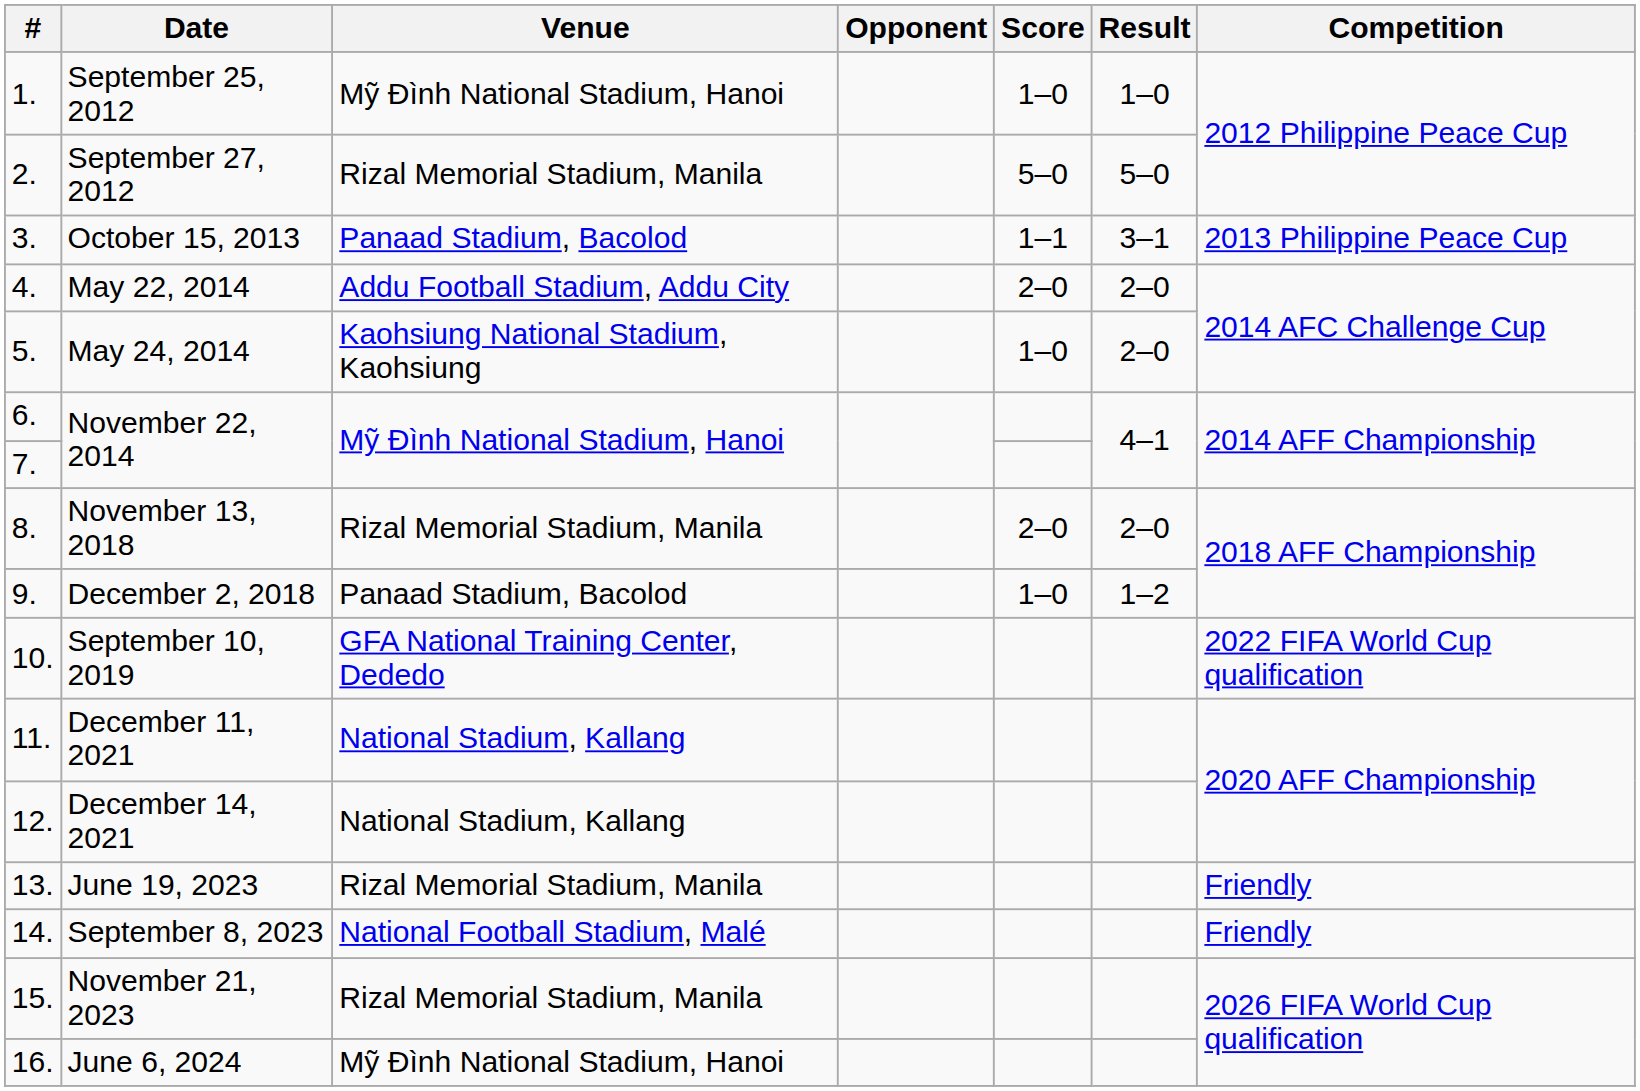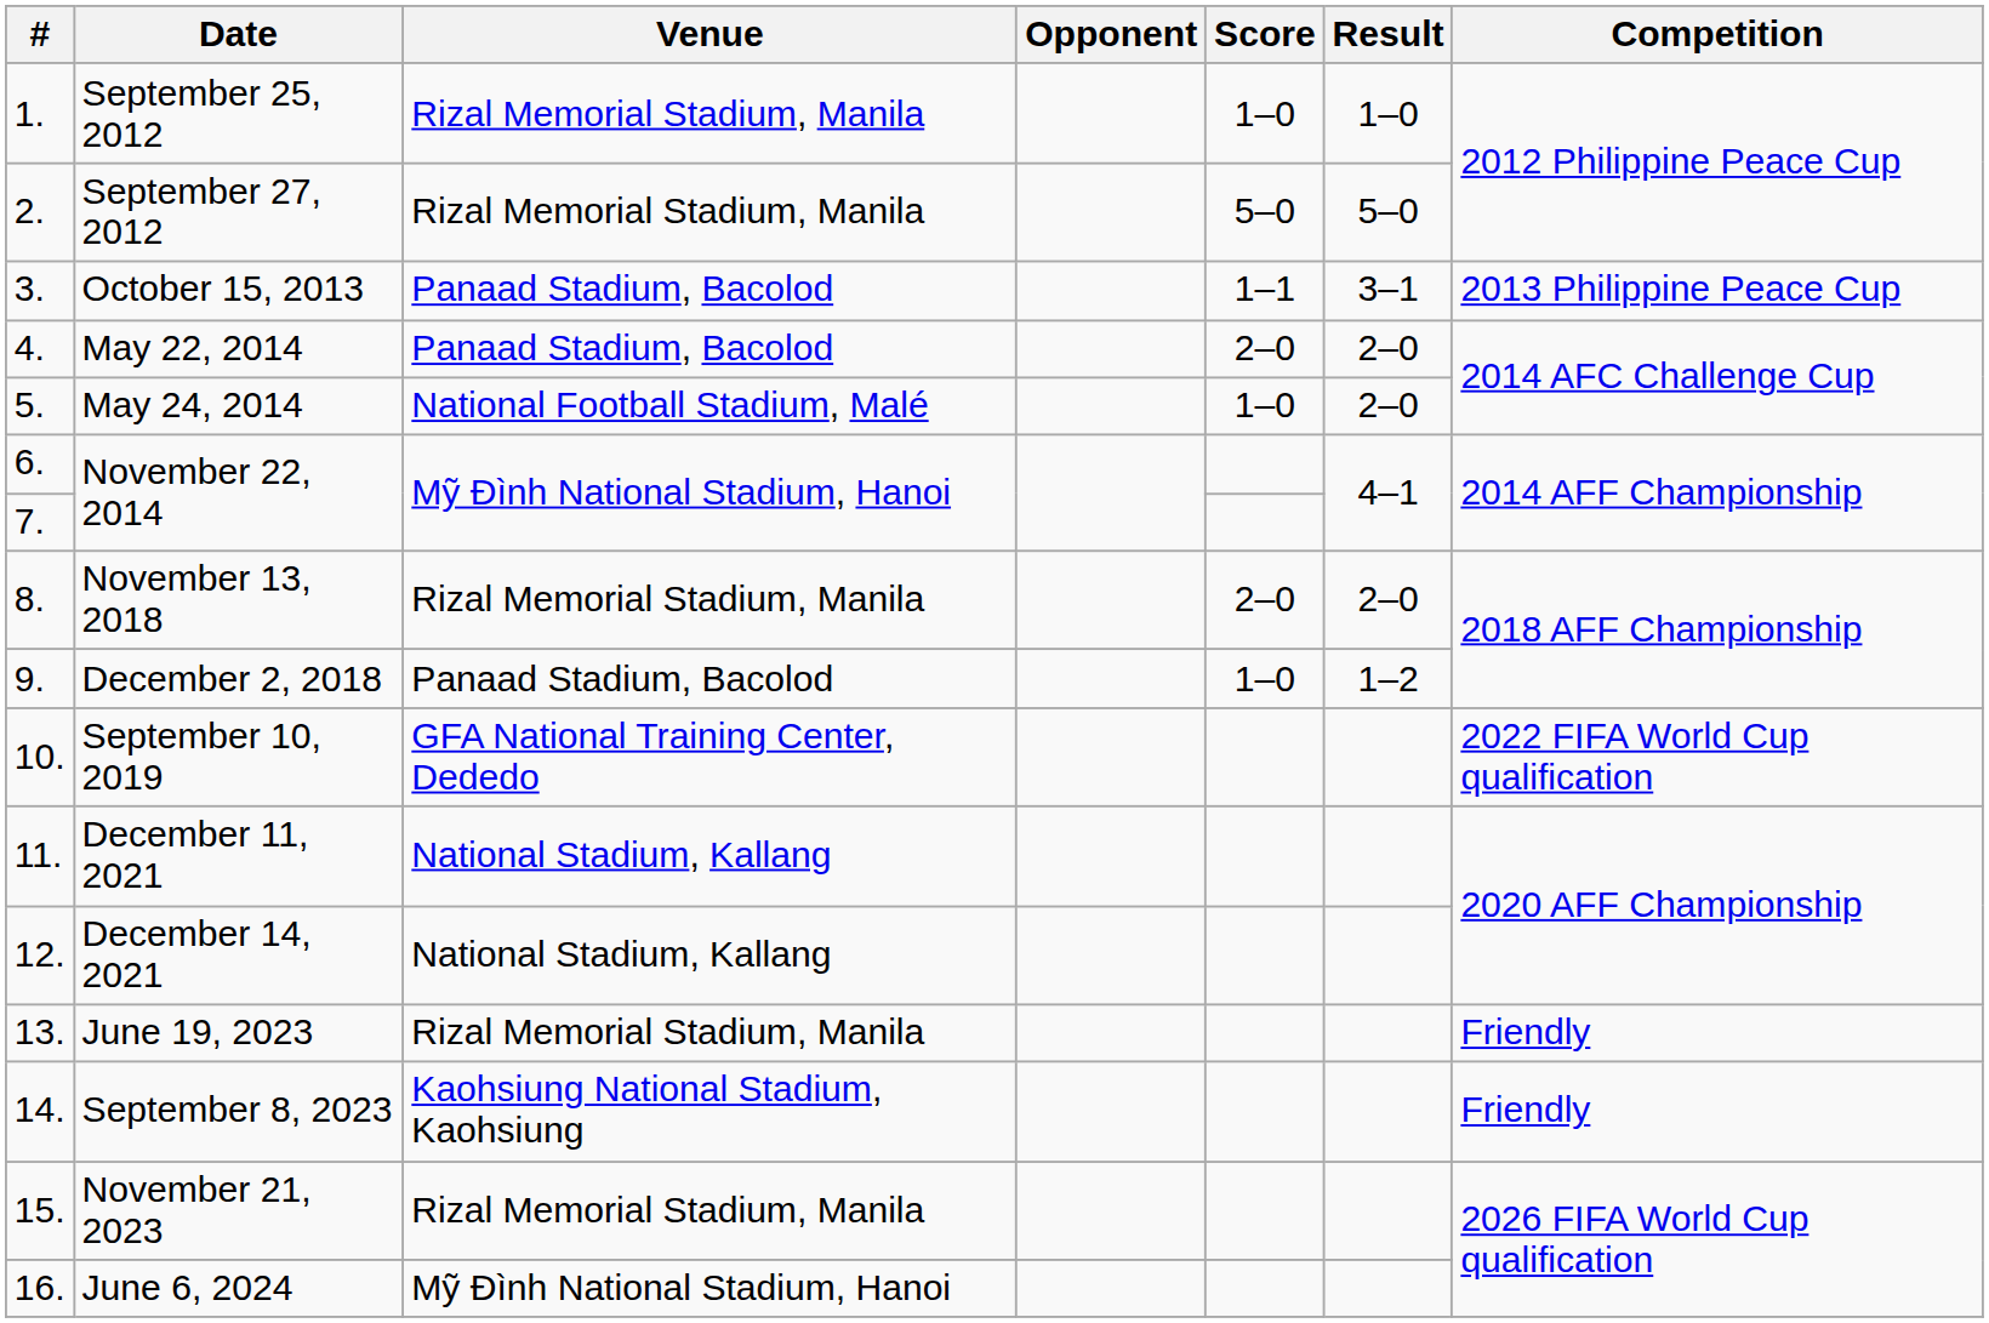 <table class="wikitable">
 <tr>
 <th>#</th>
 <th>Date</th>
 <th>Venue</th>
 <th>Opponent</th>
 <th>Score</th>
 <th>Result</th>
 <th>Competition</th>
 </tr>
 <tr>
 <td>1.</td>
 <td>September 25, 2012</td>
-<td>Mỹ Đình National Stadium, Hanoi</td>
+<td><a href='#'>Rizal Memorial Stadium</a>, <a href='#'>Manila</a></td>
 <td></td>
 <td align="center">1–0</td>
 <td align="center">1–0</td>
 <td rowspan="2"><a href='#'>2012 Philippine Peace Cup</a></td>
 </tr>
 <tr>
 <td>2.</td>
 <td>September 27, 2012</td>
 <td>Rizal Memorial Stadium, Manila</td>
 <td></td>
 <td align="center">5–0</td>
 <td align="center">5–0</td>
 </tr>
 <tr>
 <td>3.</td>
 <td>October 15, 2013</td>
 <td><a href='#'>Panaad Stadium</a>, <a href='#'>Bacolod</a></td>
 <td></td>
 <td align="center">1–1</td>
 <td align="center">3–1</td>
 <td><a href='#'>2013 Philippine Peace Cup</a></td>
 </tr>
 <tr>
 <td>4.</td>
 <td>May 22, 2014</td>
-<td><a href='#'>Addu Football Stadium</a>, <a href='#'>Addu City</a></td>
+<td><a href='#'>Panaad Stadium</a>, <a href='#'>Bacolod</a></td>
 <td></td>
 <td align="center">2–0</td>
 <td align="center">2–0</td>
 <td rowspan="2"><a href='#'>2014 AFC Challenge Cup</a></td>
 </tr>
 <tr>
 <td>5.</td>
 <td>May 24, 2014</td>
-<td><a href='#'>Kaohsiung National Stadium</a>, Kaohsiung</td>
+<td><a href='#'>National Football Stadium</a>, <a href='#'>Malé</a></td>
 <td></td>
 <td align="center">1–0</td>
 <td align="center">2–0</td>
 </tr>
 <tr>
 <td>6.</td>
 <td rowspan=2>November 22, 2014</td>
 <td rowspan="2"><a href='#'>Mỹ Đình National Stadium</a>, <a href='#'>Hanoi</a></td>
 <td rowspan=2></td>
 <td></td>
 <td rowspan=2 style="text-align:center;">4–1</td>
 <td rowspan=2><a href='#'>2014 AFF Championship</a></td>
 </tr>
 <tr>
 <td>7.</td>
 <td></td>
 </tr>
 <tr>
 <td>8.</td>
 <td>November 13, 2018</td>
 <td>Rizal Memorial Stadium, Manila</td>
 <td></td>
 <td align="center">2–0</td>
 <td align="center">2–0</td>
 <td rowspan="2"><a href='#'>2018 AFF Championship</a></td>
 </tr>
 <tr>
 <td>9.</td>
 <td>December 2, 2018</td>
 <td>Panaad Stadium, Bacolod</td>
 <td></td>
 <td align="center">1–0</td>
 <td align="center">1–2</td>
 </tr>
 <tr>
 <td>10.</td>
 <td>September 10, 2019</td>
 <td><a href='#'>GFA National Training Center</a>, <a href='#'>Dededo</a></td>
 <td></td>
 <td></td>
 <td></td>
 <td><a href='#'>2022 FIFA World Cup qualification</a></td>
 </tr>
 <tr>
 <td>11.</td>
 <td>December 11, 2021</td>
 <td><a href='#'>National Stadium</a>, <a href='#'>Kallang</a></td>
 <td></td>
 <td></td>
 <td></td>
 <td rowspan="2"><a href='#'>2020 AFF Championship</a></td>
 </tr>
 <tr>
 <td>12.</td>
 <td>December 14, 2021</td>
 <td>National Stadium, Kallang</td>
 <td></td>
 <td></td>
 <td></td>
 </tr>
 <tr>
 <td>13.</td>
 <td>June 19, 2023</td>
 <td>Rizal Memorial Stadium, Manila</td>
 <td></td>
 <td></td>
 <td></td>
 <td><a href='#'>Friendly</a></td>
 </tr>
 <tr>
 <td>14.</td>
 <td>September 8, 2023</td>
-<td><a href='#'>National Football Stadium</a>, <a href='#'>Malé</a></td>
+<td><a href='#'>Kaohsiung National Stadium</a>, Kaohsiung</td>
 <td></td>
 <td></td>
 <td></td>
 <td><a href='#'>Friendly</a></td>
 </tr>
 <tr>
 <td>15.</td>
 <td>November 21, 2023</td>
 <td>Rizal Memorial Stadium, Manila</td>
 <td></td>
 <td></td>
 <td></td>
 <td rowspan="2"><a href='#'>2026 FIFA World Cup qualification</a></td>
 </tr>
 <tr>
 <td>16.</td>
 <td>June 6, 2024</td>
 <td>Mỹ Đình National Stadium, Hanoi</td>
 <td></td>
 <td></td>
 <td></td>
 </tr>
 </table>
